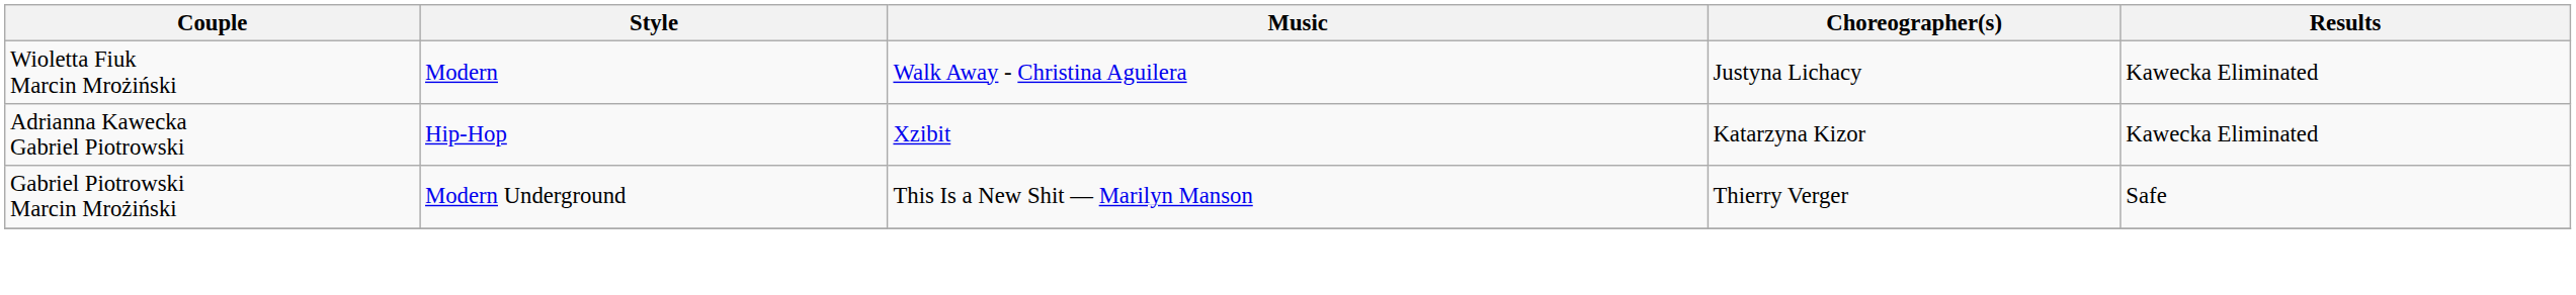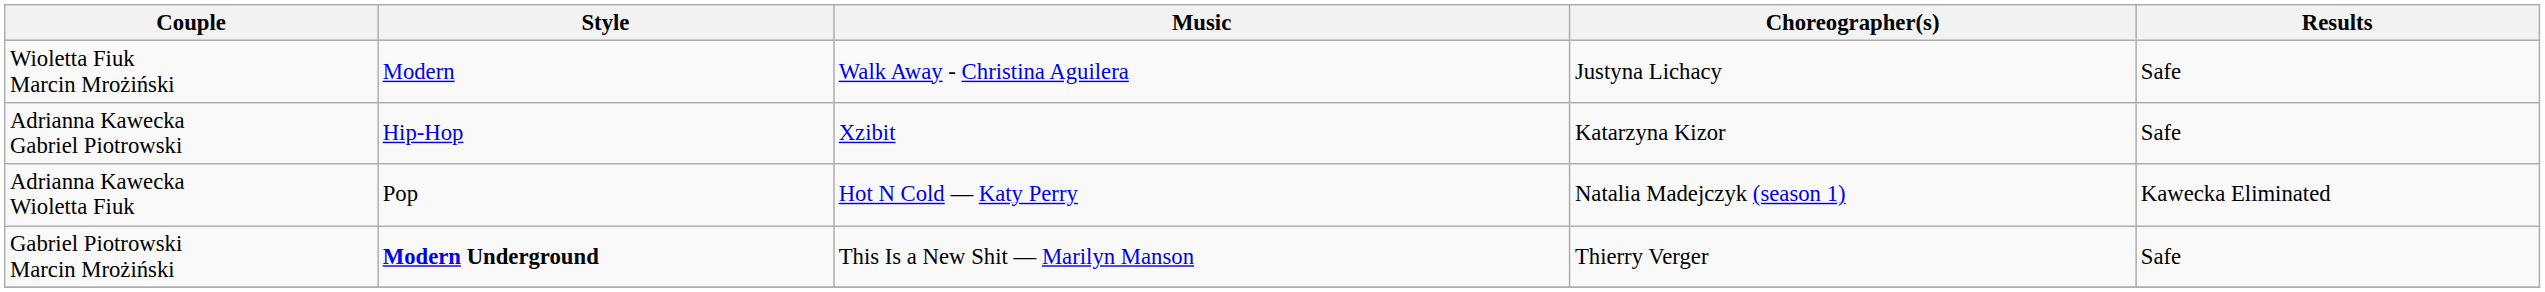 <table class="wikitable" width="90%">
 <tr>
 <th>Couple</th>
 <th>Style</th>
 <th>Music</th>
 <th>Choreographer(s)</th>
 <th>Results</th>
 </tr>
 <tr>
 <td>Wioletta Fiuk<br>Marcin Mrożiński</td>
 <td><a href='#'>Modern</a></td>
 <td><a href='#'>Walk Away</a> - <a href='#'>Christina Aguilera</a></td>
 <td>Justyna Lichacy</td>
-<td>Kawecka Eliminated</td>
+<td>Safe</td>
 </tr>
 <tr>
 <td>Adrianna Kawecka<br>Gabriel Piotrowski</td>
 <td><a href='#'>Hip-Hop</a></td>
 <td><a href='#'>Xzibit</a></td>
 <td>Katarzyna Kizor</td>
+<td>Safe</td>
+</tr>
+<tr>
+<td>Adrianna Kawecka<br>Wioletta Fiuk</td>
+<td>Pop</td>
+<td><a href='#'>Hot N Cold</a> — <a href='#'>Katy Perry</a></td>
+<td>Natalia Madejczyk <a href='#'>(season 1)</a></td>
 <td>Kawecka Eliminated</td>
 </tr>
 <tr>
 <td>Gabriel Piotrowski<br>Marcin Mrożiński</td>
-<td><a href='#'>Modern</a> Underground</td>
+<td><strong><a href='#'>Modern</a> Underground</strong></td>
 <td>This Is a New Shit — <a href='#'>Marilyn Manson</a></td>
 <td>Thierry Verger</td>
 <td>Safe</td>
 </tr>
 <tr>
 </tr>
 </table>
